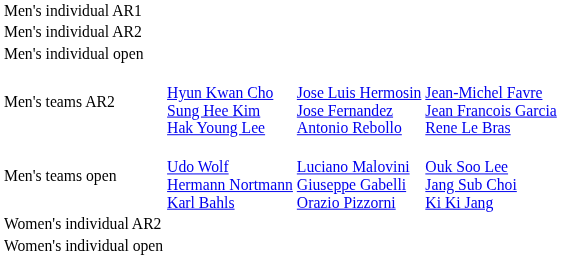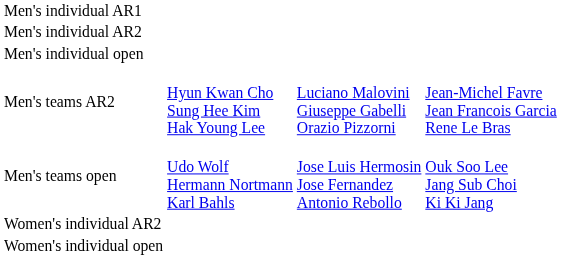 <table>
 <tr>
 <td>Men's individual AR1<br></td>
 <td></td>
 <td></td>
 <td></td>
 </tr>
 <tr>
 <td>Men's individual AR2<br></td>
 <td></td>
 <td></td>
 <td></td>
 </tr>
 <tr>
 <td>Men's individual open<br></td>
 <td></td>
 <td></td>
 <td></td>
 </tr>
 <tr>
 <td>Men's teams AR2<br></td>
 <td valign=top> <br> <a href='#'>Hyun Kwan Cho</a> <br> <a href='#'>Sung Hee Kim</a> <br> <a href='#'>Hak Young Lee</a></td>
-<td valign=top> <br> <a href='#'>Jose Luis Hermosin</a> <br> <a href='#'>Jose Fernandez</a> <br> <a href='#'>Antonio Rebollo</a></td>
+<td valign=top> <br> <a href='#'>Luciano Malovini</a> <br> <a href='#'>Giuseppe Gabelli</a> <br> <a href='#'>Orazio Pizzorni</a></td>
 <td valign=top> <br> <a href='#'>Jean-Michel Favre</a> <br> <a href='#'>Jean Francois Garcia</a> <br> <a href='#'>Rene Le Bras</a></td>
 </tr>
 <tr>
 <td>Men's teams open<br></td>
 <td valign=top> <br> <a href='#'>Udo Wolf</a> <br> <a href='#'>Hermann Nortmann</a> <br> <a href='#'>Karl Bahls</a></td>
-<td valign=top> <br> <a href='#'>Luciano Malovini</a> <br> <a href='#'>Giuseppe Gabelli</a> <br> <a href='#'>Orazio Pizzorni</a></td>
+<td valign=top> <br> <a href='#'>Jose Luis Hermosin</a> <br> <a href='#'>Jose Fernandez</a> <br> <a href='#'>Antonio Rebollo</a></td>
 <td valign=top> <br> <a href='#'>Ouk Soo Lee</a> <br> <a href='#'>Jang Sub Choi</a> <br> <a href='#'>Ki Ki Jang</a></td>
 </tr>
 <tr>
 <td>Women's individual AR2<br></td>
 <td></td>
 <td></td>
 <td></td>
 </tr>
 <tr>
 <td>Women's individual open<br></td>
 <td></td>
 <td></td>
 <td></td>
 </tr>
 </table>
